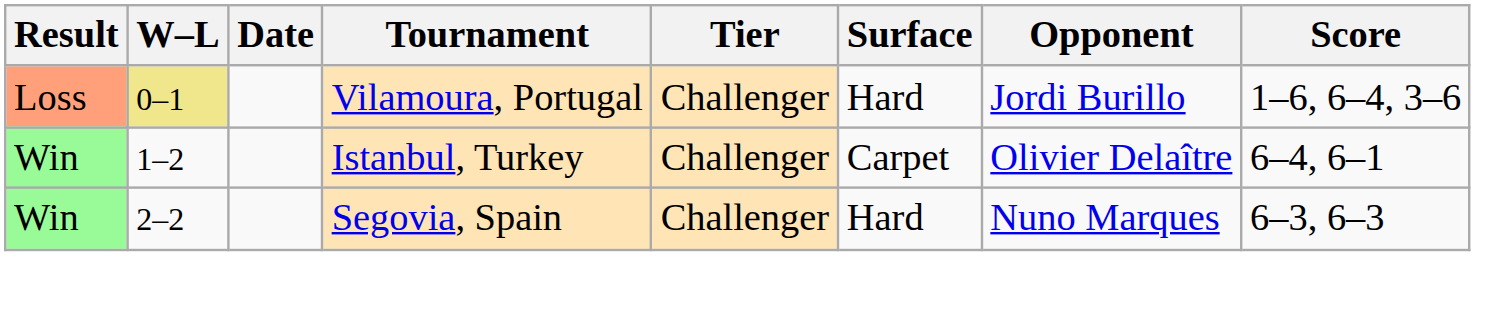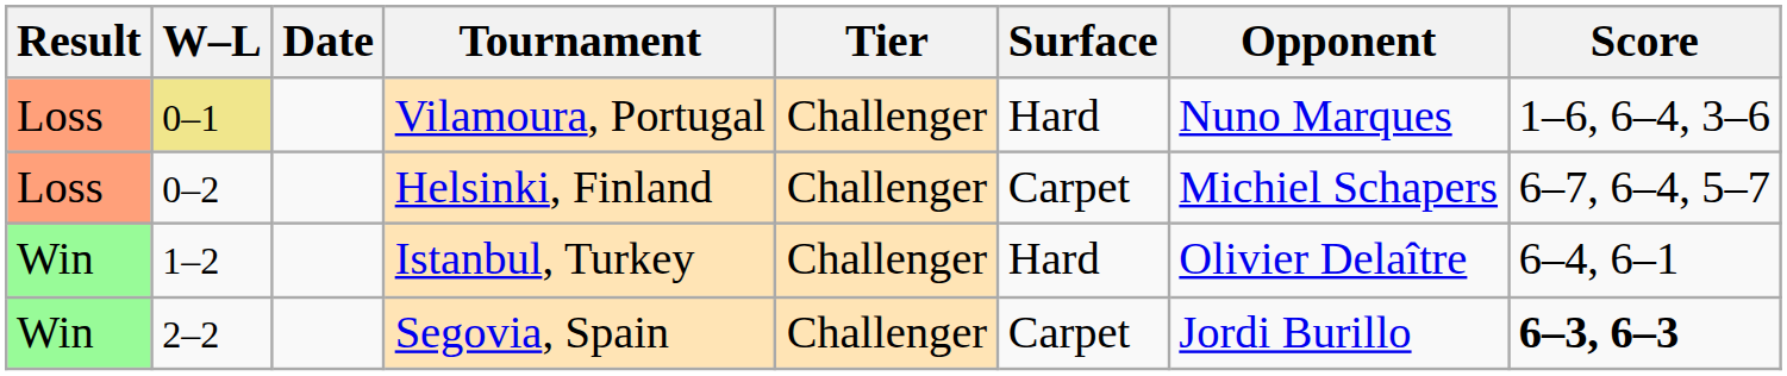 <table class="sortable wikitable">
 <tr>
 <th>Result</th>
 <th class="unsortable">W–L</th>
 <th>Date</th>
 <th>Tournament</th>
 <th>Tier</th>
 <th>Surface</th>
 <th>Opponent</th>
 <th class="unsortable">Score</th>
 </tr>
 <tr>
 <td style="background:#ffa07a;">Loss</td>
 <td style="background: khaki;"><small>0–1</small></td>
 <td></td>
 <td style="background:moccasin;"><a href='#'>Vilamoura</a>, Portugal</td>
 <td style="background:moccasin;">Challenger</td>
 <td>Hard</td>
-<td> <a href='#'>Jordi Burillo</a></td>
+<td> <a href='#'>Nuno Marques</a></td>
 <td>1–6, 6–4, 3–6</td>
+</tr>
+<tr>
+<td style="background:#ffa07a;">Loss</td>
+<td><small>0–2</small></td>
+<td></td>
+<td style="background:moccasin;"><a href='#'>Helsinki</a>, Finland</td>
+<td style="background:moccasin;">Challenger</td>
+<td>Carpet</td>
+<td> <a href='#'>Michiel Schapers</a></td>
+<td>6–7, 6–4, 5–7</td>
 </tr>
 <tr>
 <td style="background:#98fb98;">Win</td>
 <td><small>1–2</small></td>
 <td></td>
 <td style="background:moccasin;"><a href='#'>Istanbul</a>, Turkey</td>
 <td style="background:moccasin;">Challenger</td>
-<td>Carpet</td>
+<td>Hard</td>
 <td> <a href='#'>Olivier Delaître</a></td>
 <td>6–4, 6–1</td>
 </tr>
 <tr>
 <td style="background:#98fb98;">Win</td>
 <td><small>2–2</small></td>
 <td></td>
 <td style="background:moccasin;"><a href='#'>Segovia</a>, Spain</td>
 <td style="background:moccasin;">Challenger</td>
-<td>Hard</td>
-<td> <a href='#'>Nuno Marques</a></td>
-<td>6–3, 6–3</td>
+<td>Carpet</td>
+<td> <a href='#'>Jordi Burillo</a></td>
+<td><strong>6–3, 6–3</strong></td>
 </tr>
 </table>
